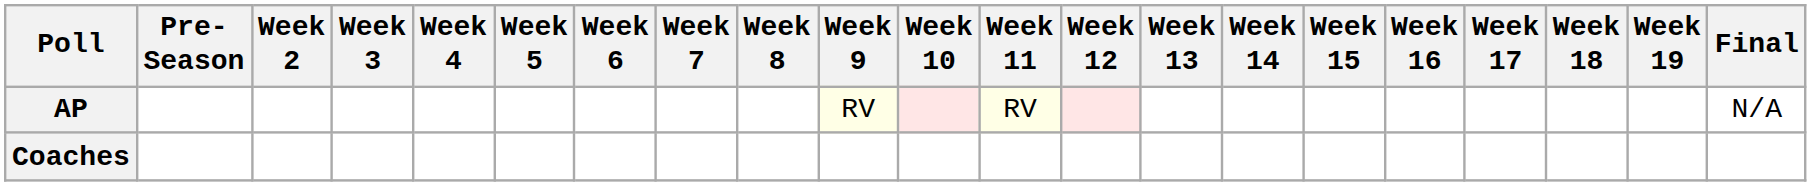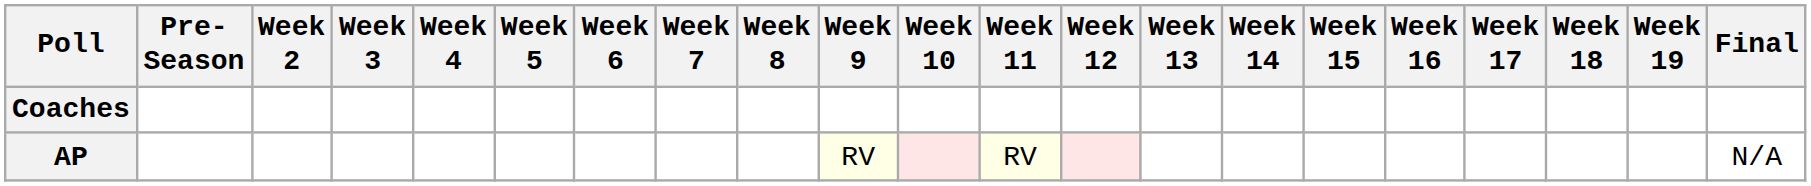 <table class="wikitable" style="white-space:nowrap;font-size:90%">
 <tr>
 <th>Poll</th>
 <th>Pre-<br>Season</th>
 <th>Week<br>2</th>
 <th>Week<br>3</th>
 <th>Week<br>4</th>
 <th>Week<br>5</th>
 <th>Week<br>6</th>
 <th>Week<br>7</th>
 <th>Week<br>8</th>
 <th>Week<br>9</th>
 <th>Week<br>10</th>
 <th>Week<br>11</th>
 <th>Week<br>12</th>
 <th>Week<br>13</th>
 <th>Week<br>14</th>
 <th>Week<br>15</th>
 <th>Week<br>16</th>
 <th>Week<br>17</th>
 <th>Week<br>18</th>
 <th>Week<br>19</th>
 <th>Final</th>
 </tr>
 <tr style="text-align:center;">
+<th>Coaches</th>
+<td style="background:#FFF;"></td>
+<td style="background:#FFF;"></td>
+<td style="background:#FFF;"></td>
+<td style="background:#FFF;"></td>
+<td style="background:#FFF;"></td>
+<td style="background:#FFF;"></td>
+<td style="background:#FFF;"></td>
+<td style="background:#FFF;"></td>
+<td style="background:#FFF;"></td>
+<td style="background:#FFF;"></td>
+<td style="background:#FFF;"></td>
+<td style="background:#FFF;"></td>
+<td style="background:#FFF;"></td>
+<td style="background:#FFF;"></td>
+<td style="background:#FFF;"></td>
+<td style="background:#FFF;"></td>
+<td style="background:#FFF;"></td>
+<td style="background:#FFF;"></td>
+<td style="background:#FFF;"></td>
+<td style="background:#FFF;"></td>
+</tr>
+<tr style="text-align:center;">
 <th>AP</th>
 <td style="background:#FFF;"></td>
 <td style="background:#FFF;"></td>
 <td style="background:#FFF;"></td>
 <td style="background:#FFF;"></td>
 <td style="background:#FFF;"></td>
 <td style="background:#FFF;"></td>
 <td style="background:#FFF;"></td>
 <td style="background:#FFF;"></td>
 <td style="background:#FFFFE6;">RV</td>
 <td style="background:#FFE6E6;"></td>
 <td style="background:#FFFFE6;">RV</td>
 <td style="background:#FFE6E6;"></td>
 <td style="background:#FFF;"></td>
 <td style="background:#FFF;"></td>
 <td style="background:#FFF;"></td>
 <td style="background:#FFF;"></td>
 <td style="background:#FFF;"></td>
 <td style="background:#FFF;"></td>
 <td style="background:#FFF;"></td>
 <td style="background:#FFF;">N/A</td>
 </tr>
-<tr style="text-align:center;">
-<th>Coaches</th>
-<td style="background:#FFF;"></td>
-<td style="background:#FFF;"></td>
-<td style="background:#FFF;"></td>
-<td style="background:#FFF;"></td>
-<td style="background:#FFF;"></td>
-<td style="background:#FFF;"></td>
-<td style="background:#FFF;"></td>
-<td style="background:#FFF;"></td>
-<td style="background:#FFF;"></td>
-<td style="background:#FFF;"></td>
-<td style="background:#FFF;"></td>
-<td style="background:#FFF;"></td>
-<td style="background:#FFF;"></td>
-<td style="background:#FFF;"></td>
-<td style="background:#FFF;"></td>
-<td style="background:#FFF;"></td>
-<td style="background:#FFF;"></td>
-<td style="background:#FFF;"></td>
-<td style="background:#FFF;"></td>
-<td style="background:#FFF;"></td>
-</tr>
 </table>
